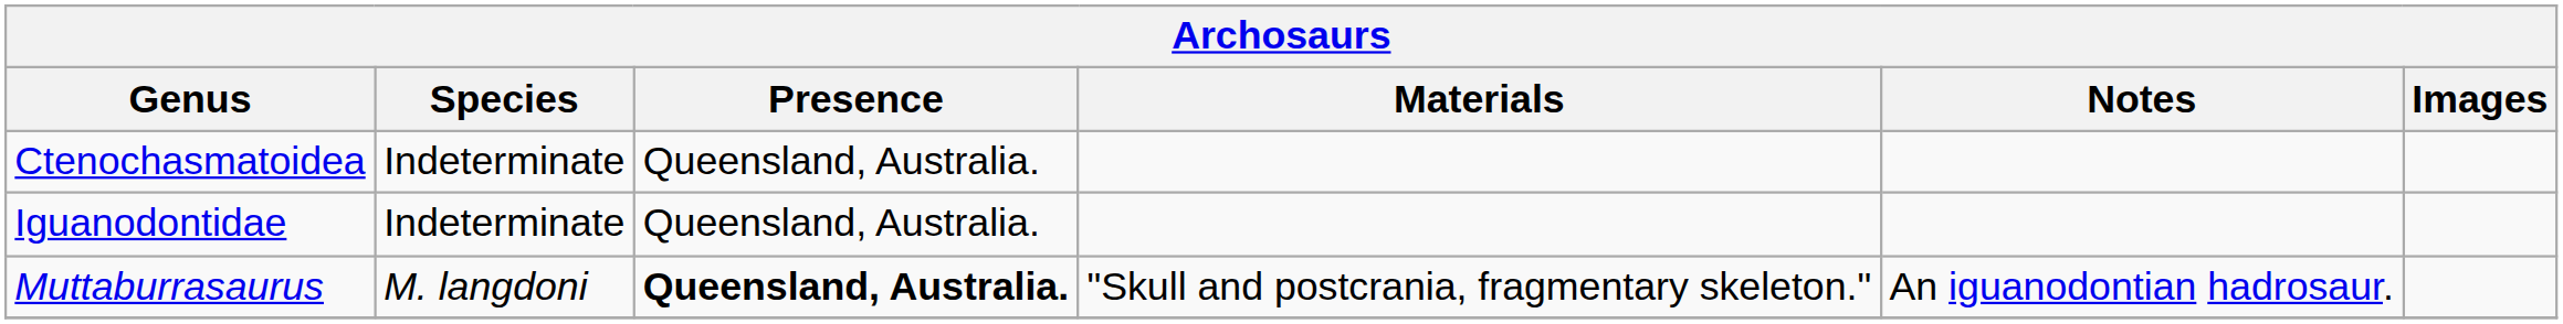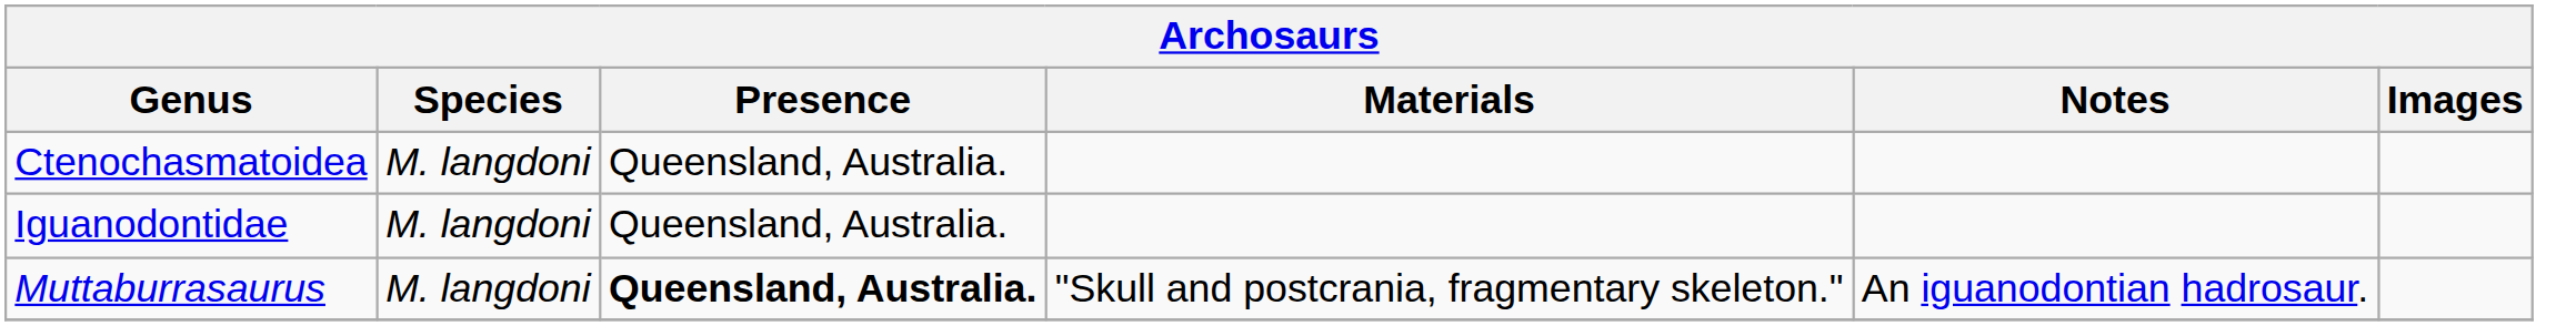 <table class="wikitable" align="center">
 <tr>
 <th colspan="6" align="center"><strong><a href='#'>Archosaurs</a></strong></th>
 </tr>
 <tr>
 <th>Genus</th>
 <th>Species</th>
 <th>Presence</th>
 <th>Materials</th>
 <th>Notes</th>
 <th>Images</th>
 </tr>
 <tr>
 <td><a href='#'>Ctenochasmatoidea</a></td>
-<td>Indeterminate</td>
+<td><em>M. langdoni</em></td>
 <td>Queensland, Australia.</td>
 <td></td>
 <td></td>
 <td></td>
 </tr>
 <tr>
 <td><a href='#'>Iguanodontidae</a></td>
-<td>Indeterminate</td>
+<td><em>M. langdoni</em></td>
 <td>Queensland, Australia.</td>
 <td></td>
 <td></td>
 <td></td>
 </tr>
 <tr>
 <td><em><a href='#'>Muttaburrasaurus</a></em></td>
 <td><em>M. langdoni</em></td>
 <td><strong>Queensland, Australia.</strong></td>
 <td>"Skull and postcrania, fragmentary skeleton."</td>
 <td>An <a href='#'>iguanodontian</a> <a href='#'>hadrosaur</a>.</td>
 <td></td>
 </tr>
 <tr>
 </tr>
 </table>
